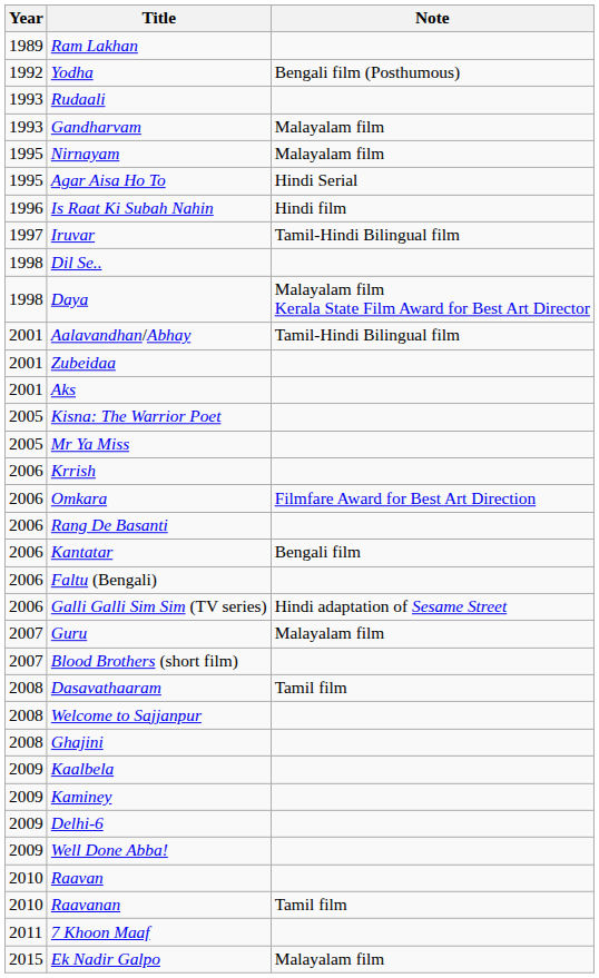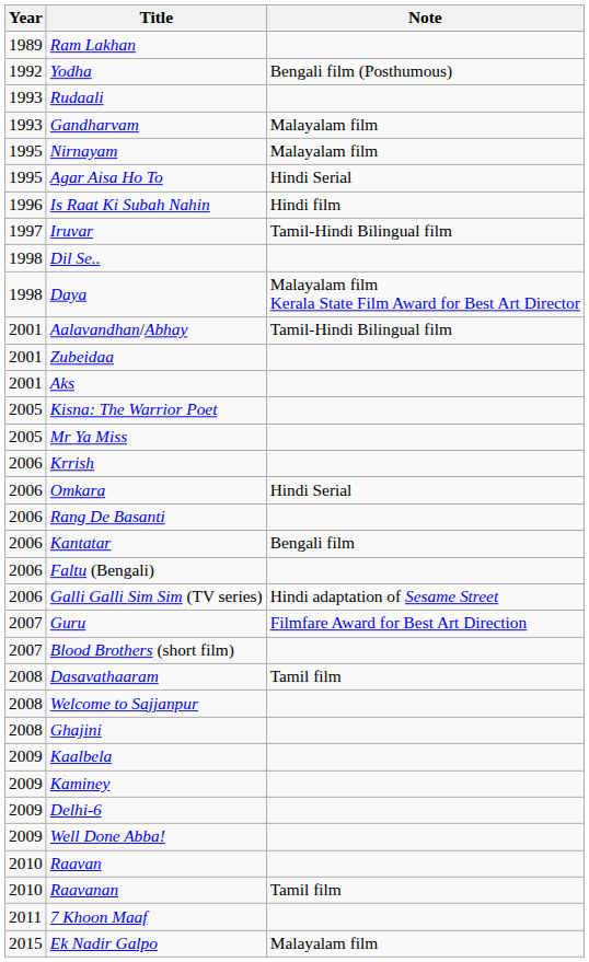 <table class="wikitable" border="1">
 <tr>
 <th>Year</th>
 <th>Title</th>
 <th>Note</th>
 </tr>
 <tr>
 <td>1989</td>
 <td><em><a href='#'>Ram Lakhan</a></em></td>
 <td></td>
 </tr>
 <tr>
 <td>1992</td>
 <td><em><a href='#'>Yodha</a></em></td>
 <td>Bengali film (Posthumous)</td>
 </tr>
 <tr>
 <td>1993</td>
 <td><em><a href='#'>Rudaali</a></em></td>
 <td></td>
 </tr>
 <tr>
 <td>1993</td>
 <td><em><a href='#'>Gandharvam</a></em></td>
 <td>Malayalam film</td>
 </tr>
 <tr>
 <td>1995</td>
 <td><em><a href='#'>Nirnayam</a></em></td>
 <td>Malayalam film</td>
 </tr>
 <tr>
 <td>1995</td>
 <td><em><a href='#'>Agar Aisa Ho To</a></em></td>
 <td>Hindi Serial</td>
 </tr>
 <tr>
 <td>1996</td>
 <td><em><a href='#'>Is Raat Ki Subah Nahin</a></em></td>
 <td>Hindi film</td>
 </tr>
 <tr>
 <td>1997</td>
 <td><em><a href='#'>Iruvar</a></em></td>
 <td>Tamil-Hindi Bilingual film</td>
 </tr>
 <tr>
 <td>1998</td>
 <td><em><a href='#'>Dil Se..</a></em></td>
 <td></td>
 </tr>
 <tr>
 <td>1998</td>
 <td><em><a href='#'>Daya</a></em></td>
 <td>Malayalam film<br><a href='#'>Kerala State Film Award for Best Art Director</a></td>
 </tr>
 <tr>
 <td>2001</td>
 <td><em><a href='#'>Aalavandhan</a></em>/<em><a href='#'>Abhay</a></em></td>
 <td>Tamil-Hindi Bilingual film</td>
 </tr>
 <tr>
 <td>2001</td>
 <td><em><a href='#'>Zubeidaa</a></em></td>
 <td></td>
 </tr>
 <tr>
 <td>2001</td>
 <td><em><a href='#'>Aks</a></em></td>
 <td></td>
 </tr>
 <tr>
 <td>2005</td>
 <td><em><a href='#'>Kisna: The Warrior Poet</a></em></td>
 <td></td>
 </tr>
 <tr>
 <td>2005</td>
 <td><em><a href='#'>Mr Ya Miss</a></em></td>
 <td></td>
 </tr>
 <tr>
 <td>2006</td>
 <td><em><a href='#'>Krrish</a></em></td>
 <td></td>
 </tr>
 <tr>
 <td>2006</td>
 <td><em><a href='#'>Omkara</a></em></td>
-<td><a href='#'>Filmfare Award for Best Art Direction</a></td>
+<td>Hindi Serial</td>
 </tr>
 <tr>
 <td>2006</td>
 <td><em><a href='#'>Rang De Basanti</a></em></td>
 <td></td>
 </tr>
 <tr>
 <td>2006</td>
 <td><em><a href='#'>Kantatar</a></em></td>
 <td>Bengali film</td>
 </tr>
 <tr>
 <td>2006</td>
 <td><em><a href='#'>Faltu</a></em> (Bengali)</td>
 <td></td>
 </tr>
 <tr>
 <td>2006</td>
 <td><em><a href='#'>Galli Galli Sim Sim</a></em> (TV series)</td>
 <td>Hindi adaptation of <em><a href='#'>Sesame Street</a></em></td>
 </tr>
 <tr>
 <td>2007</td>
 <td><em><a href='#'>Guru</a></em></td>
-<td>Malayalam film</td>
+<td><a href='#'>Filmfare Award for Best Art Direction</a></td>
 </tr>
 <tr>
 <td>2007</td>
 <td><em><a href='#'>Blood Brothers</a></em> (short film)</td>
 <td></td>
 </tr>
 <tr>
 <td>2008</td>
 <td><em><a href='#'>Dasavathaaram</a></em></td>
 <td>Tamil film</td>
 </tr>
 <tr>
 <td>2008</td>
 <td><em><a href='#'>Welcome to Sajjanpur</a></em></td>
 <td></td>
 </tr>
 <tr>
 <td>2008</td>
 <td><em><a href='#'>Ghajini</a></em></td>
 <td></td>
 </tr>
 <tr>
 <td>2009</td>
 <td><em><a href='#'>Kaalbela</a></em></td>
 <td></td>
 </tr>
 <tr>
 <td>2009</td>
 <td><em><a href='#'>Kaminey</a></em></td>
 <td></td>
 </tr>
 <tr>
 <td>2009</td>
 <td><em><a href='#'>Delhi-6</a></em></td>
 <td></td>
 </tr>
 <tr>
 <td>2009</td>
 <td><em><a href='#'>Well Done Abba!</a></em></td>
 <td></td>
 </tr>
 <tr>
 <td>2010</td>
 <td><em><a href='#'>Raavan</a></em></td>
 <td></td>
 </tr>
 <tr>
 <td>2010</td>
 <td><em><a href='#'>Raavanan</a></em></td>
 <td>Tamil film</td>
 </tr>
 <tr>
 <td>2011</td>
 <td><em><a href='#'>7 Khoon Maaf</a></em></td>
 <td></td>
 </tr>
 <tr>
 <td>2015</td>
 <td><em><a href='#'>Ek Nadir Galpo</a></em></td>
 <td>Malayalam film</td>
 </tr>
 </table>
